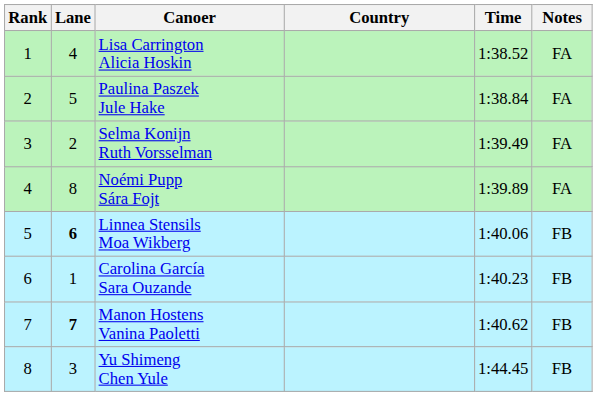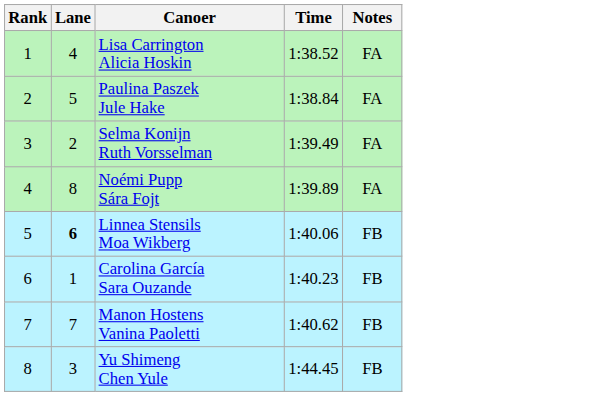 <table class="wikitable sortable" style="text-align:center;">
 <tr>
 <th width="30">Rank</th>
 <th width="30">Lane</th>
 <th width="175">Canoer</th>
-<th width="175">Country</th>
 <th width="30">Time</th>
 <th width="50">Notes</th>
 </tr>
 <tr bgcolor=bbf3bb>
 <td>1</td>
 <td>4</td>
 <td align="left"><a href='#'>Lisa Carrington</a><br><a href='#'>Alicia Hoskin</a></td>
-<td align="left"></td>
 <td>1:38.52</td>
 <td>FA</td>
 </tr>
 <tr bgcolor=bbf3bb>
 <td>2</td>
 <td>5</td>
 <td align="left"><a href='#'>Paulina Paszek</a><br><a href='#'>Jule Hake</a></td>
-<td align="left"></td>
 <td>1:38.84</td>
 <td>FA</td>
 </tr>
 <tr bgcolor=bbf3bb>
 <td>3</td>
 <td>2</td>
 <td align="left"><a href='#'>Selma Konijn</a><br><a href='#'>Ruth Vorsselman</a></td>
-<td align="left"></td>
 <td>1:39.49</td>
 <td>FA</td>
 </tr>
 <tr bgcolor=bbf3bb>
 <td>4</td>
 <td>8</td>
 <td align="left"><a href='#'>Noémi Pupp</a><br><a href='#'>Sára Fojt</a></td>
-<td align="left"></td>
 <td>1:39.89</td>
 <td>FA</td>
 </tr>
 <tr bgcolor=bbf3ff>
 <td>5</td>
 <td><strong>6</strong></td>
 <td align="left"><a href='#'>Linnea Stensils</a><br><a href='#'>Moa Wikberg</a></td>
-<td align="left"></td>
 <td>1:40.06</td>
 <td>FB</td>
 </tr>
 <tr bgcolor=bbf3ff>
 <td>6</td>
 <td>1</td>
 <td align="left"><a href='#'>Carolina García</a><br><a href='#'>Sara Ouzande</a></td>
-<td align="left"></td>
 <td>1:40.23</td>
 <td>FB</td>
 </tr>
 <tr bgcolor=bbf3ff>
 <td>7</td>
-<td><strong>7</strong></td>
+<td>7</td>
 <td align="left"><a href='#'>Manon Hostens</a><br><a href='#'>Vanina Paoletti</a></td>
-<td align="left"></td>
 <td>1:40.62</td>
 <td>FB</td>
 </tr>
 <tr bgcolor=bbf3ff>
 <td>8</td>
 <td>3</td>
 <td align="left"><a href='#'>Yu Shimeng</a><br><a href='#'>Chen Yule</a></td>
-<td align="left"></td>
 <td>1:44.45</td>
 <td>FB</td>
 </tr>
 </table>
